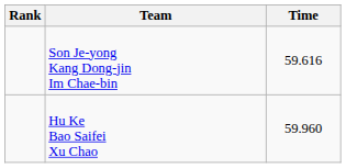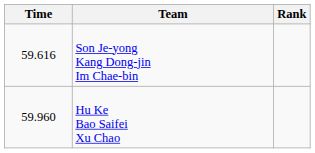 <table class=wikitable style="text-align:center">
 <tr>
+<th width=80>Time</th>
+<th width=250>Team</th>
 <th width=40>Rank</th>
-<th width=250>Team</th>
-<th width=80>Time</th>
 </tr>
 <tr>
+<td>59.616</td>
+<td align=left><br><a href='#'>Son Je-yong</a><br><a href='#'>Kang Dong-jin</a><br><a href='#'>Im Chae-bin</a></td>
 <td></td>
-<td align=left><br><a href='#'>Son Je-yong</a><br><a href='#'>Kang Dong-jin</a><br><a href='#'>Im Chae-bin</a></td>
-<td>59.616</td>
 </tr>
 <tr>
+<td>59.960</td>
+<td align=left><br><a href='#'>Hu Ke</a><br><a href='#'>Bao Saifei</a><br><a href='#'>Xu Chao</a></td>
 <td></td>
-<td align=left><br><a href='#'>Hu Ke</a><br><a href='#'>Bao Saifei</a><br><a href='#'>Xu Chao</a></td>
-<td>59.960</td>
 </tr>
 </table>
